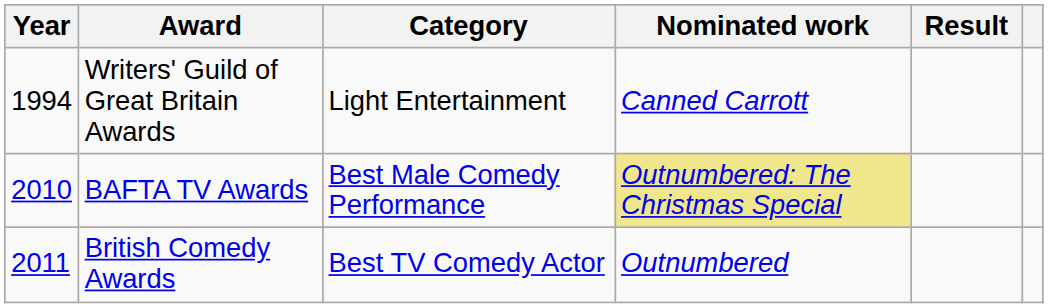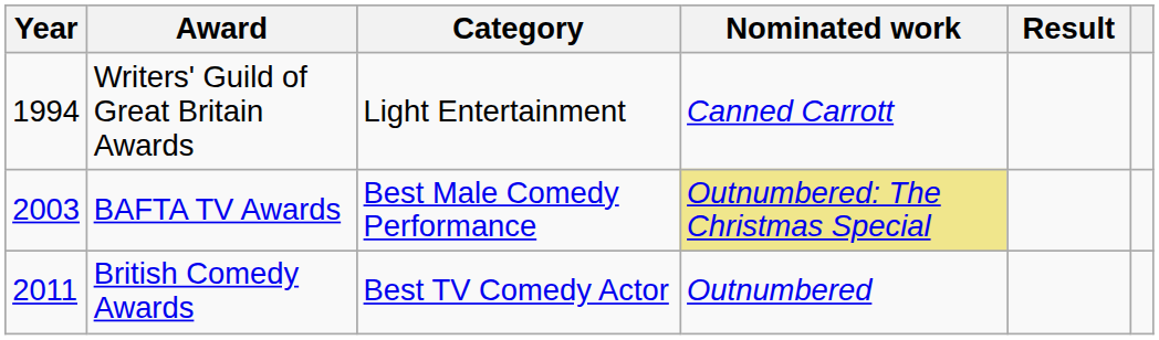 <table class="wikitable sortable">
 <tr>
 <th scope="col" style="width:1em;">Year</th>
 <th scope="col" style="width:20em;">Award</th>
 <th scope="col" style="width:20em;">Category</th>
 <th scope="col" style="width:20em;">Nominated work</th>
 <th scope="col" style="width:5em;">Result</th>
 <th scope="col" style="width:1em;"class="unsortable"></th>
 </tr>
 <tr>
 <td>1994</td>
 <td>Writers' Guild of Great Britain Awards</td>
 <td>Light Entertainment</td>
 <td><em><a href='#'>Canned Carrott</a></em></td>
 <td></td>
 <td></td>
 </tr>
 <tr>
-<td><a href='#'>2010</a></td>
+<td><a href='#'>2003</a></td>
 <td><a href='#'>BAFTA TV Awards</a></td>
 <td><a href='#'>Best Male Comedy Performance</a></td>
 <td style="background: khaki;"><em><a href='#'>Outnumbered: The Christmas Special</a></em></td>
 <td></td>
 <td></td>
 </tr>
 <tr>
 <td><a href='#'>2011</a></td>
 <td><a href='#'>British Comedy Awards</a></td>
 <td><a href='#'>Best TV Comedy Actor</a></td>
 <td><em><a href='#'>Outnumbered</a></em></td>
 <td></td>
 <td></td>
 </tr>
 </table>
